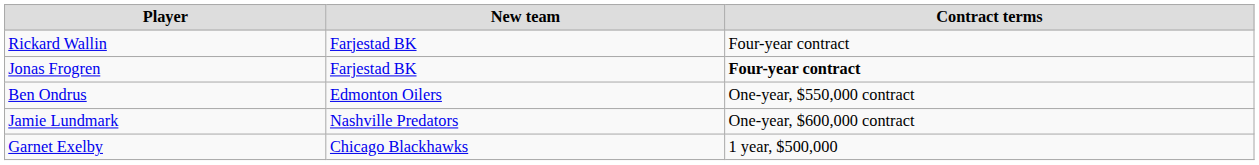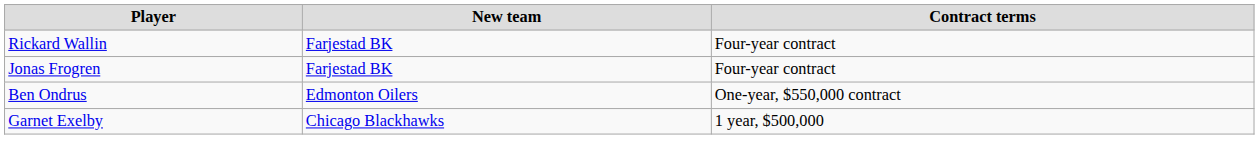 <table class="wikitable" style="width:97%;">
 <tr style="text-align:center; background:#ddd;">
 <td><strong>Player</strong></td>
 <td><strong>New team</strong></td>
 <td><strong>Contract terms</strong></td>
 </tr>
 <tr>
 <td><a href='#'>Rickard Wallin</a></td>
 <td><a href='#'>Farjestad BK</a></td>
 <td>Four-year contract</td>
 </tr>
 <tr>
 <td><a href='#'>Jonas Frogren</a></td>
 <td><a href='#'>Farjestad BK</a></td>
-<td><strong>Four-year contract</strong></td>
+<td>Four-year contract</td>
 </tr>
 <tr>
 <td><a href='#'>Ben Ondrus</a></td>
 <td><a href='#'>Edmonton Oilers</a></td>
 <td>One-year, $550,000 contract</td>
 </tr>
 <tr>
-<td><a href='#'>Jamie Lundmark</a></td>
-<td><a href='#'>Nashville Predators</a></td>
-<td>One-year, $600,000 contract</td>
-</tr>
-<tr>
 <td><a href='#'>Garnet Exelby</a></td>
 <td><a href='#'>Chicago Blackhawks</a></td>
 <td>1 year, $500,000</td>
 </tr>
 </table>
